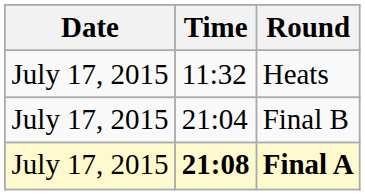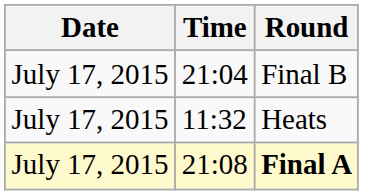 <table class="wikitable">
 <tr>
 <th>Date</th>
 <th>Time</th>
 <th>Round</th>
 </tr>
 <tr>
 <td>July 17, 2015</td>
+<td>21:04</td>
+<td>Final B</td>
+</tr>
+<tr>
+<td>July 17, 2015</td>
 <td>11:32</td>
 <td>Heats</td>
 </tr>
-<tr>
-<td>July 17, 2015</td>
-<td>21:04</td>
-<td>Final B</td>
-</tr>
 <tr style=background:lemonchiffon>
 <td>July 17, 2015</td>
-<td><strong>21:08</strong></td>
+<td>21:08</td>
 <td><strong>Final A</strong></td>
 </tr>
 </table>
